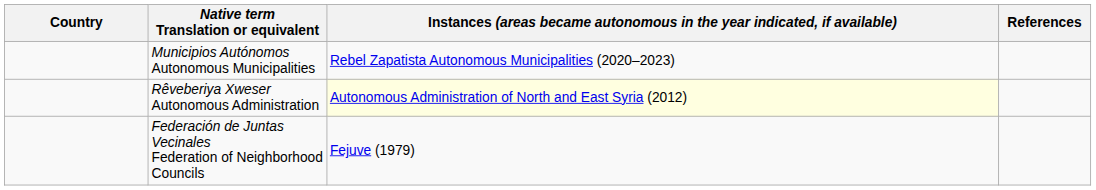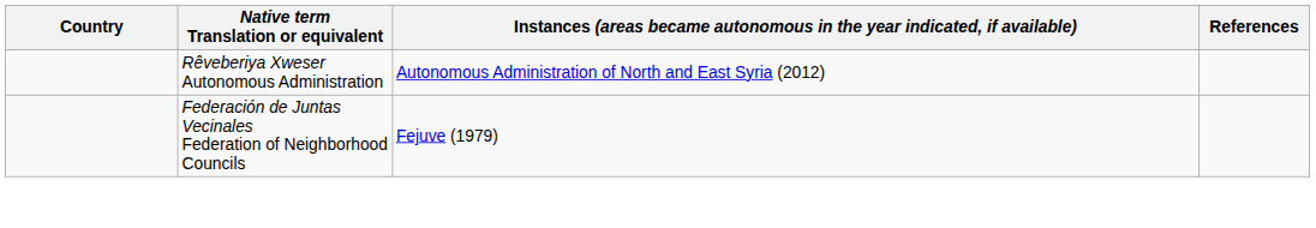 <table width="100%" class="wikitable">
 <tr>
 <th width="160px">Country</th>
 <th class="unsortable" width="200px"><em>Native term</em><br>Translation or equivalent</th>
 <th class="unsortable">Instances <em>(areas became autonomous in the year indicated, if available)</em></th>
 <th class="unsortable" width="100px">References</th>
 </tr>
 <tr>
 <td></td>
-<td><em>Municipios Autónomos</em><br>Autonomous Municipalities</td>
-<td><a href='#'>Rebel Zapatista Autonomous Municipalities</a> (2020–2023)</td>
-<td></td>
-</tr>
-<tr>
-<td></td>
 <td><em>Rêveberiya Xweser</em><br>Autonomous Administration</td>
-<td style="background: lightyellow;"><a href='#'>Autonomous Administration of North and East Syria</a> (2012)</td>
+<td><a href='#'>Autonomous Administration of North and East Syria</a> (2012)</td>
 <td></td>
 </tr>
 <tr>
 <td></td>
 <td><em>Federación de Juntas Vecinales</em><br>Federation of Neighborhood Councils</td>
 <td><a href='#'>Fejuve</a> (1979)</td>
 <td></td>
 </tr>
 </table>
